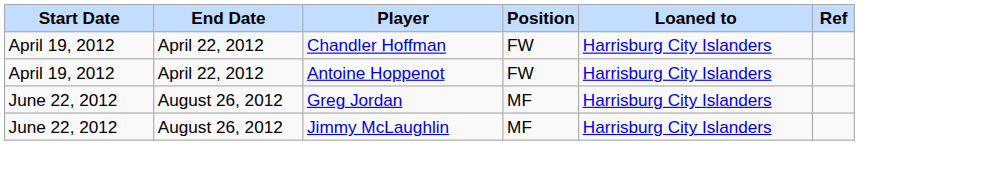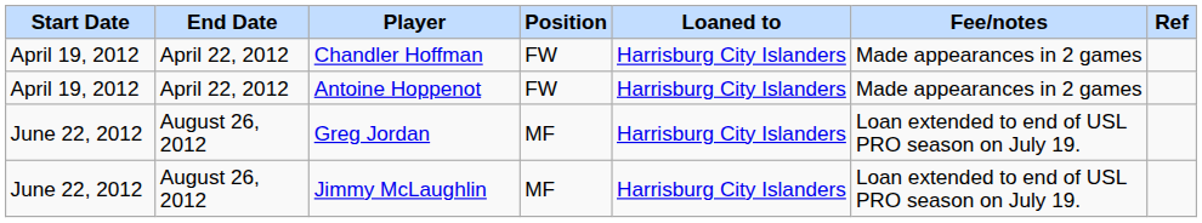 <table class="wikitable" style="text-align:left; font-size:95%;">
 <tr>
 <th style="background:#c2ddff; width:125px;">Start Date</th>
 <th style="background:#c2ddff; width:125px;">End Date</th>
 <th style="background:#c2ddff; width:170px;">Player</th>
 <th style="background:#c2ddff; width:50px;">Position</th>
 <th style="background:#c2ddff; width:200px;">Loaned to</th>
+<th style="background:#c2ddff; width:250px;">Fee/notes</th>
 <th style="background:#c2ddff; width:30px;">Ref</th>
 </tr>
 <tr>
 <td>April 19, 2012</td>
 <td>April 22, 2012</td>
 <td> <a href='#'>Chandler Hoffman</a></td>
 <td>FW</td>
 <td> <a href='#'>Harrisburg City Islanders</a></td>
+<td>Made appearances in 2 games</td>
 <td></td>
 </tr>
 <tr>
 <td>April 19, 2012</td>
 <td>April 22, 2012</td>
 <td> <a href='#'>Antoine Hoppenot</a></td>
 <td>FW</td>
 <td> <a href='#'>Harrisburg City Islanders</a></td>
+<td>Made appearances in 2 games</td>
 <td></td>
 </tr>
 <tr>
 <td>June 22, 2012</td>
 <td>August 26, 2012</td>
 <td> <a href='#'>Greg Jordan</a></td>
 <td>MF</td>
 <td> <a href='#'>Harrisburg City Islanders</a></td>
+<td>Loan extended to end of USL PRO season on July 19.</td>
 <td></td>
 </tr>
 <tr>
 <td>June 22, 2012</td>
 <td>August 26, 2012</td>
 <td> <a href='#'>Jimmy McLaughlin</a></td>
 <td>MF</td>
 <td> <a href='#'>Harrisburg City Islanders</a></td>
+<td>Loan extended to end of USL PRO season on July 19.</td>
 <td></td>
 </tr>
 </table>
